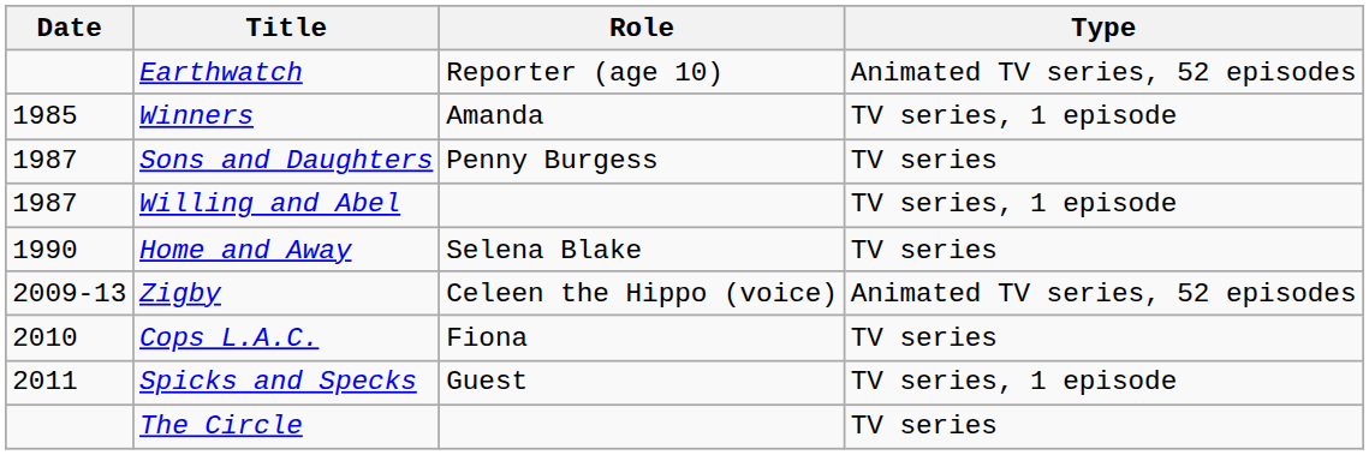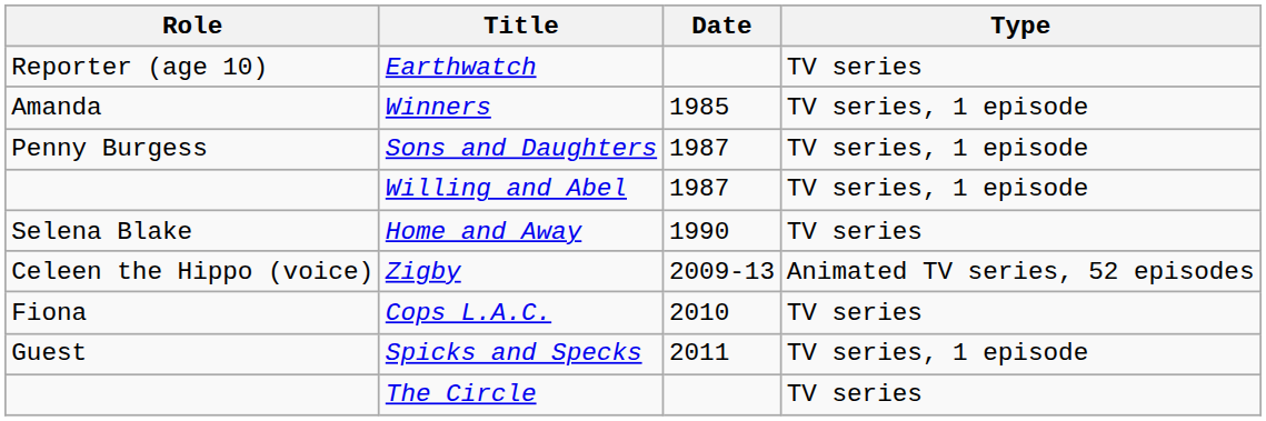 <table class="wikitable">
 <tr>
+<th>Role</th>
+<th>Title</th>
 <th>Date</th>
-<th>Title</th>
-<th>Role</th>
 <th>Type</th>
 </tr>
 <tr>
+<td>Reporter (age 10)</td>
+<td><em><a href='#'>Earthwatch</a></em></td>
 <td></td>
-<td><em><a href='#'>Earthwatch</a></em></td>
-<td>Reporter (age 10)</td>
+<td>TV series</td>
+</tr>
+<tr>
+<td>Amanda</td>
+<td><em><a href='#'>Winners</a></em></td>
+<td>1985</td>
+<td>TV series, 1 episode</td>
+</tr>
+<tr>
+<td>Penny Burgess</td>
+<td><em><a href='#'>Sons and Daughters</a></em></td>
+<td>1987</td>
+<td>TV series, 1 episode</td>
+</tr>
+<tr>
+<td></td>
+<td><em><a href='#'>Willing and Abel</a></em></td>
+<td>1987</td>
+<td>TV series, 1  episode</td>
+</tr>
+<tr>
+<td>Selena Blake</td>
+<td><em><a href='#'>Home and Away</a></em></td>
+<td>1990</td>
+<td>TV series</td>
+</tr>
+<tr>
+<td>Celeen the Hippo (voice)</td>
+<td><em><a href='#'>Zigby</a></em></td>
+<td>2009-13</td>
 <td>Animated TV series, 52 episodes</td>
 </tr>
 <tr>
-<td>1985</td>
-<td><em><a href='#'>Winners</a></em></td>
-<td>Amanda</td>
-<td>TV series, 1 episode</td>
-</tr>
-<tr>
-<td>1987</td>
-<td><em><a href='#'>Sons and Daughters</a></em></td>
-<td>Penny Burgess</td>
+<td>Fiona</td>
+<td><em><a href='#'>Cops L.A.C.</a></em></td>
+<td>2010</td>
 <td>TV series</td>
 </tr>
 <tr>
-<td>1987</td>
-<td><em><a href='#'>Willing and Abel</a></em></td>
-<td></td>
-<td>TV series, 1  episode</td>
-</tr>
-<tr>
-<td>1990</td>
-<td><em><a href='#'>Home and Away</a></em></td>
-<td>Selena Blake</td>
-<td>TV series</td>
-</tr>
-<tr>
-<td>2009-13</td>
-<td><em><a href='#'>Zigby</a></em></td>
-<td>Celeen the Hippo (voice)</td>
-<td>Animated TV series, 52 episodes</td>
-</tr>
-<tr>
-<td>2010</td>
-<td><em><a href='#'>Cops L.A.C.</a></em></td>
-<td>Fiona</td>
-<td>TV series</td>
-</tr>
-<tr>
+<td>Guest</td>
+<td><em><a href='#'>Spicks and Specks</a></em></td>
 <td>2011</td>
-<td><em><a href='#'>Spicks and Specks</a></em></td>
-<td>Guest</td>
 <td>TV series, 1 episode</td>
 </tr>
 <tr>
 <td></td>
 <td><em><a href='#'>The Circle</a></em></td>
 <td></td>
 <td>TV series</td>
 </tr>
 </table>
